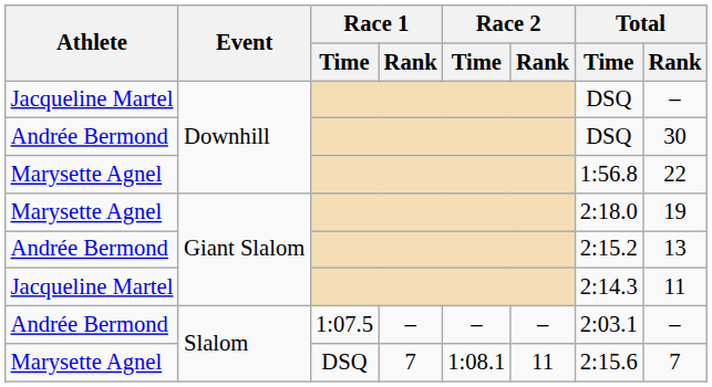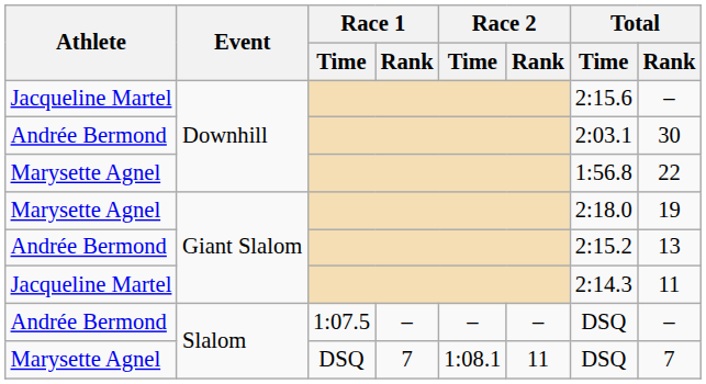 <table class="wikitable" style="font-size:90%">
 <tr>
 <th rowspan="2">Athlete</th>
 <th rowspan="2">Event</th>
 <th colspan="2">Race 1</th>
 <th colspan="2">Race 2</th>
 <th colspan="2">Total</th>
 </tr>
 <tr>
 <th>Time</th>
 <th>Rank</th>
 <th>Time</th>
 <th>Rank</th>
 <th>Time</th>
 <th>Rank</th>
 </tr>
 <tr>
 <td><a href='#'>Jacqueline Martel</a></td>
 <td rowspan="3">Downhill</td>
 <td colspan="4" bgcolor="wheat"></td>
-<td align="center">DSQ</td>
+<td align="center">2:15.6</td>
 <td align="center">–</td>
 </tr>
 <tr>
 <td><a href='#'>Andrée Bermond</a></td>
 <td colspan="4" bgcolor="wheat"></td>
-<td align="center">DSQ</td>
+<td align="center">2:03.1</td>
 <td align="center">30</td>
 </tr>
 <tr>
 <td><a href='#'>Marysette Agnel</a></td>
 <td colspan="4" bgcolor="wheat"></td>
 <td align="center">1:56.8</td>
 <td align="center">22</td>
 </tr>
 <tr>
 <td><a href='#'>Marysette Agnel</a></td>
 <td rowspan="3">Giant Slalom</td>
 <td colspan="4" bgcolor="wheat"></td>
 <td align="center">2:18.0</td>
 <td align="center">19</td>
 </tr>
 <tr>
 <td><a href='#'>Andrée Bermond</a></td>
 <td colspan="4" bgcolor="wheat"></td>
 <td align="center">2:15.2</td>
 <td align="center">13</td>
 </tr>
 <tr>
 <td><a href='#'>Jacqueline Martel</a></td>
 <td colspan="4" bgcolor="wheat"></td>
 <td align="center">2:14.3</td>
 <td align="center">11</td>
 </tr>
 <tr>
 <td><a href='#'>Andrée Bermond</a></td>
 <td rowspan="2">Slalom</td>
 <td align="center">1:07.5</td>
 <td align="center">–</td>
 <td align="center">–</td>
 <td align="center">–</td>
-<td align="center">2:03.1</td>
+<td align="center">DSQ</td>
 <td align="center">–</td>
 </tr>
 <tr>
 <td><a href='#'>Marysette Agnel</a></td>
 <td align="center">DSQ</td>
 <td align="center">7</td>
 <td align="center">1:08.1</td>
 <td align="center">11</td>
-<td align="center">2:15.6</td>
+<td align="center">DSQ</td>
 <td align="center">7</td>
 </tr>
 </table>
